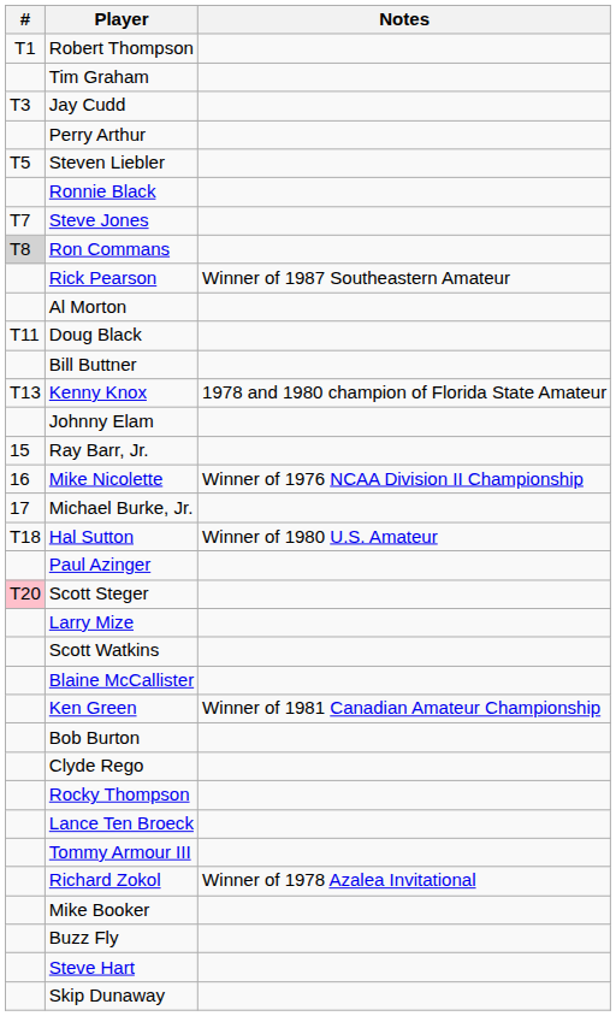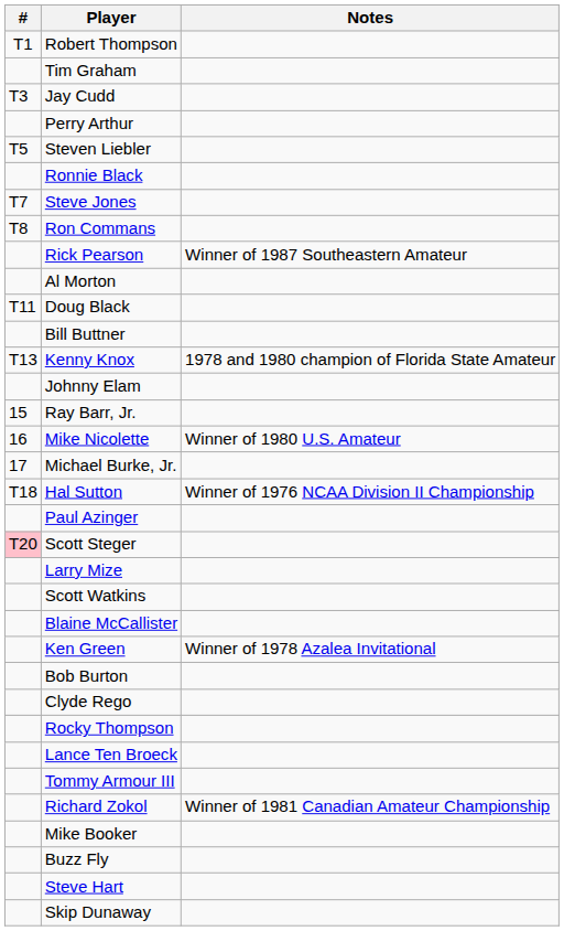 <table class="wikitable sortable">
 <tr>
 <th>#</th>
 <th>Player</th>
 <th>Notes</th>
 </tr>
 <tr>
 <td align="center">T1</td>
 <td> Robert Thompson</td>
 <td></td>
 </tr>
 <tr>
 <td align="center"></td>
 <td> Tim Graham</td>
 <td></td>
 </tr>
 <tr>
 <td>T3</td>
 <td> Jay Cudd</td>
 <td></td>
 </tr>
 <tr>
 <td></td>
 <td> Perry Arthur</td>
 <td></td>
 </tr>
 <tr>
 <td>T5</td>
 <td> Steven Liebler</td>
 <td></td>
 </tr>
 <tr>
 <td></td>
 <td> <a href='#'>Ronnie Black</a></td>
 <td></td>
 </tr>
 <tr>
 <td>T7</td>
 <td> <a href='#'>Steve Jones</a></td>
 <td></td>
 </tr>
 <tr>
-<td style="background: lightgrey;">T8</td>
+<td>T8</td>
 <td> <a href='#'>Ron Commans</a></td>
 <td></td>
 </tr>
 <tr>
 <td></td>
 <td> <a href='#'>Rick Pearson</a></td>
 <td>Winner of 1987 Southeastern Amateur</td>
 </tr>
 <tr>
 <td></td>
 <td> Al Morton</td>
 <td></td>
 </tr>
 <tr>
 <td>T11</td>
 <td> Doug Black</td>
 <td></td>
 </tr>
 <tr>
 <td></td>
 <td> Bill Buttner</td>
 <td></td>
 </tr>
 <tr>
 <td>T13</td>
 <td> <a href='#'>Kenny Knox</a></td>
 <td>1978 and 1980 champion of Florida State Amateur</td>
 </tr>
 <tr>
 <td></td>
 <td> Johnny Elam</td>
 <td></td>
 </tr>
 <tr>
 <td>15</td>
 <td> Ray Barr, Jr.</td>
 <td></td>
 </tr>
 <tr>
 <td>16</td>
 <td> <a href='#'>Mike Nicolette</a></td>
-<td>Winner of 1976 <a href='#'>NCAA Division II Championship</a></td>
+<td>Winner of 1980 <a href='#'>U.S. Amateur</a></td>
 </tr>
 <tr>
 <td>17</td>
 <td> Michael Burke, Jr.</td>
 <td></td>
 </tr>
 <tr>
 <td>T18</td>
 <td> <a href='#'>Hal Sutton</a></td>
-<td>Winner of 1980 <a href='#'>U.S. Amateur</a></td>
+<td>Winner of 1976 <a href='#'>NCAA Division II Championship</a></td>
 </tr>
 <tr>
 <td></td>
 <td> <a href='#'>Paul Azinger</a></td>
 <td></td>
 </tr>
 <tr>
 <td style="background: pink;">T20</td>
 <td> Scott Steger</td>
 <td></td>
 </tr>
 <tr>
 <td></td>
 <td> <a href='#'>Larry Mize</a></td>
 <td></td>
 </tr>
 <tr>
 <td></td>
 <td> Scott Watkins</td>
 <td></td>
 </tr>
 <tr>
 <td></td>
 <td> <a href='#'>Blaine McCallister</a></td>
 <td></td>
 </tr>
 <tr>
 <td></td>
 <td> <a href='#'>Ken Green</a></td>
-<td>Winner of 1981 <a href='#'>Canadian Amateur Championship</a></td>
+<td>Winner of 1978 <a href='#'>Azalea Invitational</a></td>
 </tr>
 <tr>
 <td></td>
 <td> Bob Burton</td>
 <td></td>
 </tr>
 <tr>
 <td></td>
 <td> Clyde Rego</td>
 <td></td>
 </tr>
 <tr>
 <td></td>
 <td> <a href='#'>Rocky Thompson</a></td>
 <td></td>
 </tr>
 <tr>
 <td></td>
 <td> <a href='#'>Lance Ten Broeck</a></td>
 <td></td>
 </tr>
 <tr>
 <td></td>
 <td> <a href='#'>Tommy Armour III</a></td>
 <td></td>
 </tr>
 <tr>
 <td></td>
 <td> <a href='#'>Richard Zokol</a></td>
-<td>Winner of 1978 <a href='#'>Azalea Invitational</a></td>
+<td>Winner of 1981 <a href='#'>Canadian Amateur Championship</a></td>
 </tr>
 <tr>
 <td></td>
 <td> Mike Booker</td>
 <td></td>
 </tr>
 <tr>
 <td></td>
 <td> Buzz Fly</td>
 <td></td>
 </tr>
 <tr>
 <td></td>
 <td> <a href='#'>Steve Hart</a></td>
 <td></td>
 </tr>
 <tr>
 <td></td>
 <td> Skip Dunaway</td>
 <td></td>
 </tr>
 </table>
